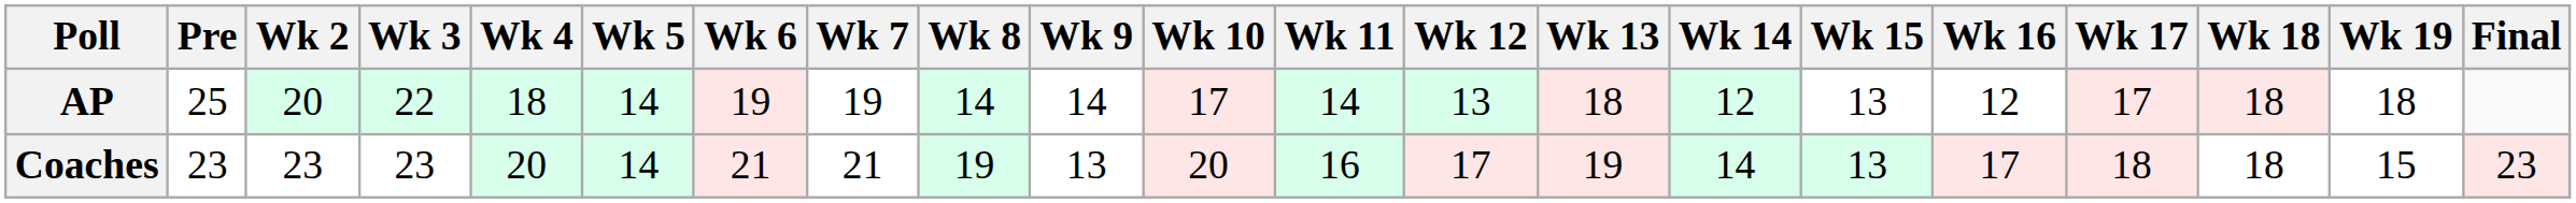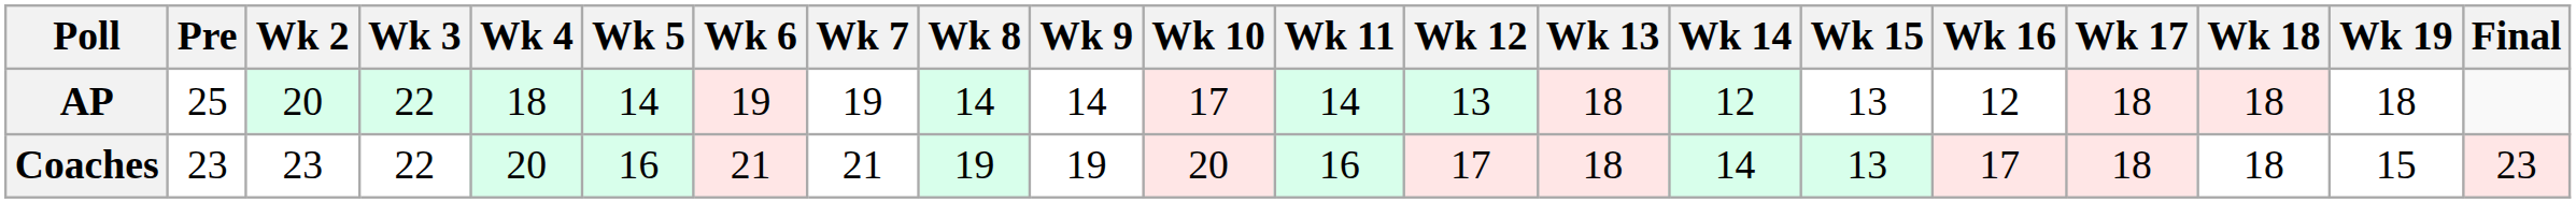 <table class="wikitable" style="white-space:nowrap;">
 <tr>
 <th>Poll</th>
 <th>Pre</th>
 <th>Wk 2</th>
 <th>Wk 3</th>
 <th>Wk 4</th>
 <th>Wk 5</th>
 <th>Wk 6</th>
 <th>Wk 7</th>
 <th>Wk 8</th>
 <th>Wk 9</th>
 <th>Wk 10</th>
 <th>Wk 11</th>
 <th>Wk 12</th>
 <th>Wk 13</th>
 <th>Wk 14</th>
 <th>Wk 15</th>
 <th>Wk 16</th>
 <th>Wk 17</th>
 <th>Wk 18</th>
 <th>Wk 19</th>
 <th>Final</th>
 </tr>
 <tr style="text-align:center;">
 <th>AP</th>
 <td style="background:#FFF;">25</td>
 <td style="background:#D8FFEB;">20</td>
 <td style="background:#D8FFEB;">22</td>
 <td style="background:#D8FFEB;">18</td>
 <td style="background:#D8FFEB;">14</td>
 <td style="background:#FFE6E6;">19</td>
 <td style="background:#FFF;">19</td>
 <td style="background:#D8FFEB;">14</td>
 <td style="background:#FFF;">14</td>
 <td style="background:#FFE6E6;">17</td>
 <td style="background:#D8FFEB;">14</td>
 <td style="background:#D8FFEB;">13</td>
 <td style="background:#FFE6E6;">18</td>
 <td style="background:#D8FFEB;">12</td>
 <td style="background:#FFF;">13</td>
 <td style="background:#FFF;">12</td>
-<td style="background:#FFE6E6;">17</td>
+<td style="background:#FFE6E6;">18</td>
 <td style="background:#FFE6E6;">18</td>
 <td style="background:#FFF;">18</td>
 </tr>
 <tr style="text-align:center;">
 <th>Coaches</th>
 <td style="background:#FFF;">23</td>
 <td style="background:#FFF;">23</td>
-<td style="background:#FFF;">23</td>
+<td style="background:#FFF;">22</td>
 <td style="background:#D8FFEB;">20</td>
-<td style="background:#D8FFEB;">14</td>
+<td style="background:#D8FFEB;">16</td>
 <td style="background:#FFE6E6;">21</td>
 <td style="background:#FFF;">21</td>
 <td style="background:#D8FFEB;">19</td>
-<td style="background:#FFF;">13</td>
+<td style="background:#FFF;">19</td>
 <td style="background:#FFE6E6;">20</td>
 <td style="background:#D8FFEB;">16</td>
 <td style="background:#FFE6E6;">17</td>
-<td style="background:#FFE6E6;">19</td>
+<td style="background:#FFE6E6;">18</td>
 <td style="background:#D8FFEB;">14</td>
 <td style="background:#D8FFEB;">13</td>
 <td style="background:#FFE6E6;">17</td>
 <td style="background:#FFE6E6;">18</td>
 <td style="background:#FFF;">18</td>
 <td style="background:#FFF;">15</td>
 <td style="background:#FFE6E6;">23</td>
 </tr>
 </table>
